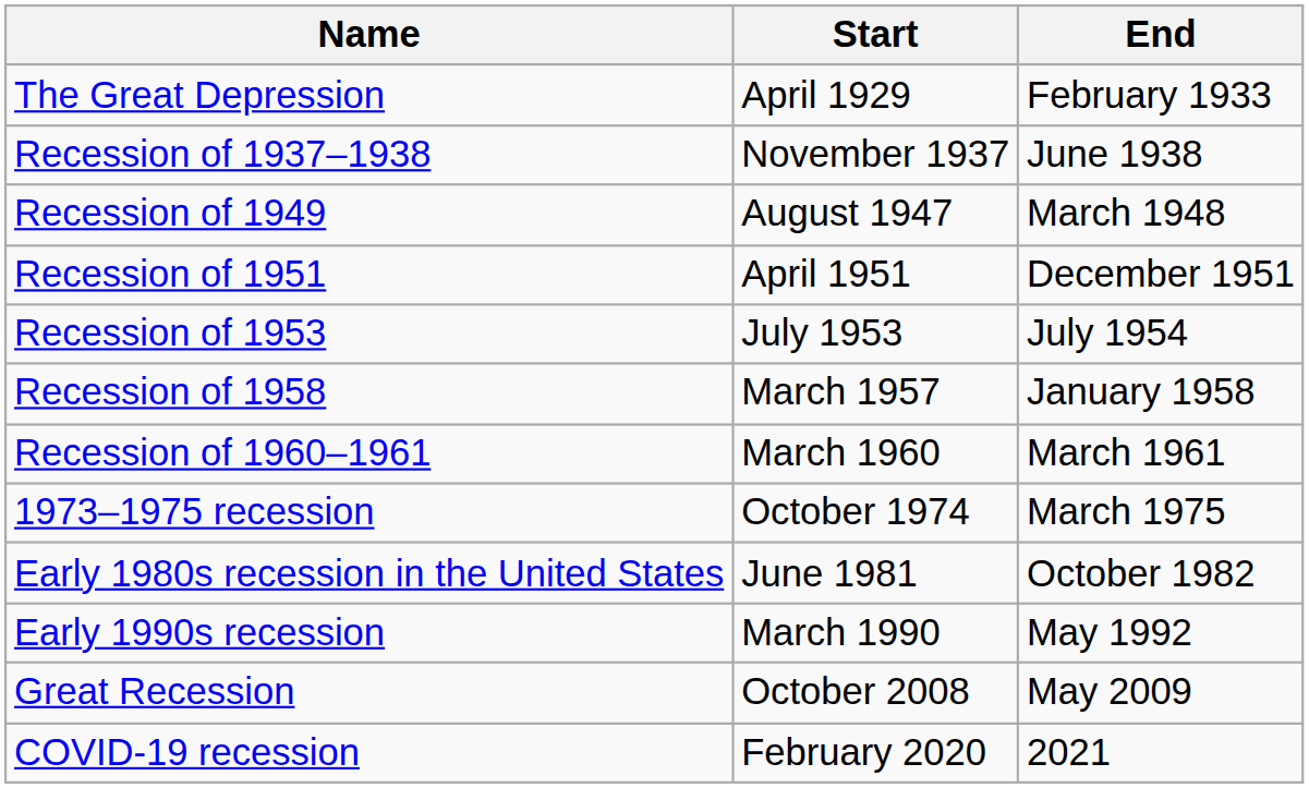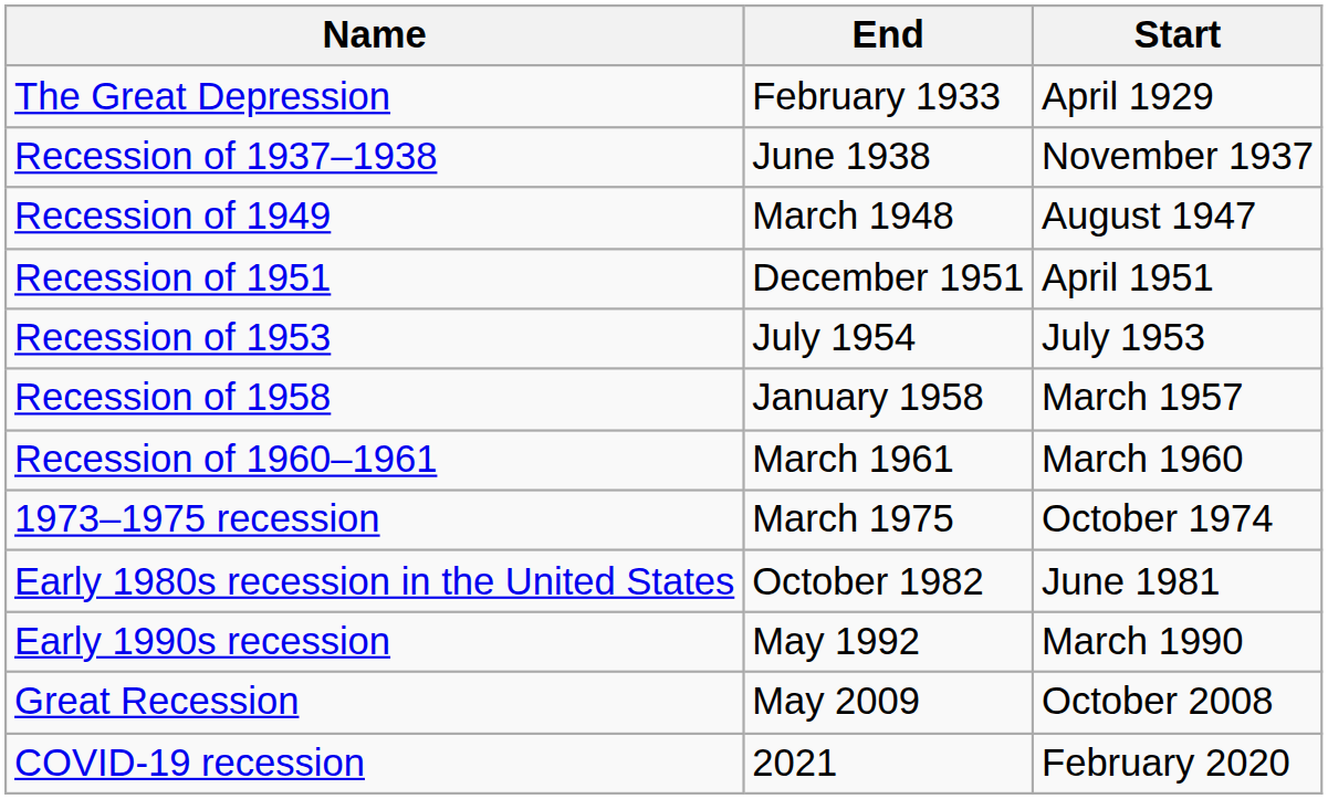 <table class="wikitable">
 <tr>
 <th>Name</th>
+<th>End</th>
 <th>Start</th>
-<th>End</th>
 </tr>
 <tr>
 <td><a href='#'>The Great Depression</a></td>
+<td>February 1933</td>
 <td>April 1929</td>
-<td>February 1933</td>
 </tr>
 <tr>
 <td><a href='#'>Recession of 1937–1938</a></td>
+<td>June 1938</td>
 <td>November 1937</td>
-<td>June 1938</td>
 </tr>
 <tr>
 <td><a href='#'>Recession of 1949</a></td>
+<td>March 1948</td>
 <td>August 1947</td>
-<td>March 1948</td>
 </tr>
 <tr>
 <td><a href='#'>Recession of 1951</a></td>
+<td>December 1951</td>
 <td>April 1951</td>
-<td>December 1951</td>
 </tr>
 <tr>
 <td><a href='#'>Recession of 1953</a></td>
+<td>July 1954</td>
 <td>July 1953</td>
-<td>July 1954</td>
 </tr>
 <tr>
 <td><a href='#'>Recession of 1958</a></td>
+<td>January 1958</td>
 <td>March 1957</td>
-<td>January 1958</td>
 </tr>
 <tr>
 <td><a href='#'>Recession of 1960–1961</a></td>
+<td>March 1961</td>
 <td>March 1960</td>
-<td>March 1961</td>
 </tr>
 <tr>
 <td><a href='#'>1973–1975 recession</a></td>
+<td>March 1975</td>
 <td>October 1974</td>
-<td>March 1975</td>
 </tr>
 <tr>
 <td><a href='#'>Early 1980s recession in the United States</a></td>
+<td>October 1982</td>
 <td>June 1981</td>
-<td>October 1982</td>
 </tr>
 <tr>
 <td><a href='#'>Early 1990s recession</a></td>
+<td>May 1992</td>
 <td>March 1990</td>
-<td>May 1992</td>
 </tr>
 <tr>
 <td><a href='#'>Great Recession</a></td>
+<td>May 2009</td>
 <td>October 2008</td>
-<td>May 2009</td>
 </tr>
 <tr>
 <td><a href='#'>COVID-19 recession</a></td>
+<td>2021</td>
 <td>February 2020</td>
-<td>2021</td>
 </tr>
 </table>
